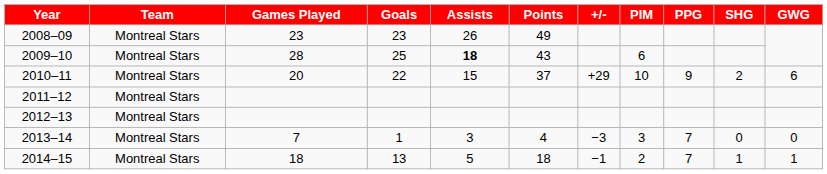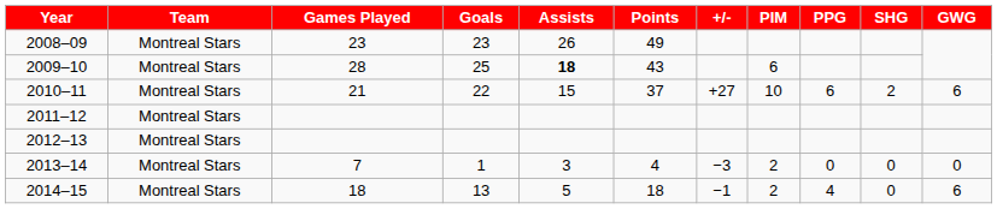 <table class="wikitable" width="80%">
 <tr align="center"  style="background:red;color:#FFFFFF;">
 <td><strong>Year</strong></td>
 <td><strong>Team</strong></td>
 <td><strong>Games Played</strong></td>
 <td><strong>Goals</strong></td>
 <td><strong>Assists</strong></td>
 <td><strong>Points</strong></td>
 <td><strong>+/-</strong></td>
 <td><strong>PIM</strong></td>
 <td><strong>PPG</strong></td>
 <td><strong>SHG</strong></td>
 <td><strong>GWG</strong></td>
 </tr>
 <tr align="center" bgcolor="">
 <td>2008–09</td>
 <td>Montreal Stars</td>
 <td>23</td>
 <td>23</td>
 <td>26</td>
 <td>49</td>
 <td></td>
 <td></td>
 <td></td>
 <td></td>
 </tr>
 <tr align="center" bgcolor="">
 <td>2009–10</td>
 <td>Montreal Stars</td>
 <td>28</td>
 <td>25</td>
 <td><strong>18</strong></td>
 <td>43</td>
 <td></td>
 <td>6</td>
 <td></td>
 <td></td>
 </tr>
 <tr align="center" bgcolor="">
 <td>2010–11</td>
 <td>Montreal Stars</td>
-<td>20</td>
+<td>21</td>
 <td>22</td>
 <td>15</td>
 <td>37</td>
-<td>+29</td>
+<td>+27</td>
 <td>10</td>
-<td>9</td>
+<td>6</td>
 <td>2</td>
 <td>6</td>
 </tr>
 <tr align="center" bgcolor="">
 <td>2011–12</td>
 <td>Montreal Stars</td>
 <td></td>
 <td></td>
 <td></td>
 <td></td>
 <td></td>
 <td></td>
 <td></td>
 <td></td>
 <td></td>
 </tr>
 <tr align="center" bgcolor="">
 <td>2012–13</td>
 <td>Montreal Stars</td>
 <td></td>
 <td></td>
 <td></td>
 <td></td>
 <td></td>
 <td></td>
 <td></td>
 <td></td>
 <td></td>
 </tr>
 <tr align="center" bgcolor="">
 <td>2013–14</td>
 <td>Montreal Stars   </td>
 <td>7</td>
 <td>1</td>
 <td>3</td>
 <td>4</td>
 <td>−3</td>
-<td>3</td>
-<td>7</td>
+<td>2</td>
+<td>0</td>
 <td>0</td>
 <td>0</td>
 </tr>
 <tr align="center" bgcolor="">
 <td>2014–15</td>
 <td>Montreal Stars</td>
 <td>18</td>
 <td>13</td>
 <td>5</td>
 <td>18</td>
 <td>−1</td>
 <td>2</td>
-<td>7</td>
-<td>1</td>
-<td>1</td>
+<td>4</td>
+<td>0</td>
+<td>6</td>
 </tr>
 </table>
